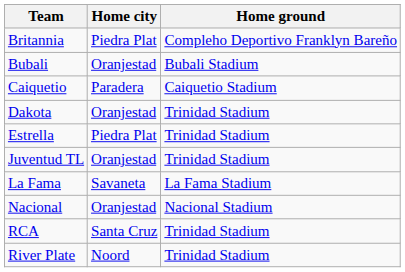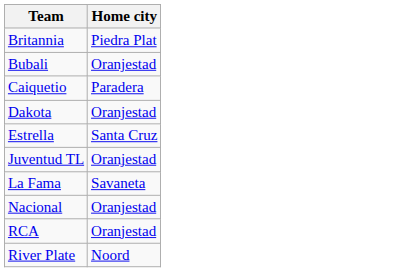 <table class="wikitable sortable">
 <tr>
 <th>Team</th>
 <th>Home city</th>
-<th>Home ground</th>
 </tr>
 <tr>
 <td><a href='#'>Britannia</a></td>
 <td><a href='#'>Piedra Plat</a></td>
-<td><a href='#'>Compleho Deportivo Franklyn Bareño</a></td>
 </tr>
 <tr>
 <td><a href='#'>Bubali</a></td>
 <td><a href='#'>Oranjestad</a></td>
-<td><a href='#'>Bubali Stadium</a></td>
 </tr>
 <tr>
 <td><a href='#'>Caiquetio</a></td>
 <td><a href='#'>Paradera</a></td>
-<td><a href='#'>Caiquetio Stadium</a></td>
 </tr>
 <tr>
 <td><a href='#'>Dakota</a></td>
 <td><a href='#'>Oranjestad</a></td>
-<td><a href='#'>Trinidad Stadium</a></td>
 </tr>
 <tr>
 <td><a href='#'>Estrella</a></td>
-<td><a href='#'>Piedra Plat</a></td>
-<td><a href='#'>Trinidad Stadium</a></td>
+<td><a href='#'>Santa Cruz</a></td>
 </tr>
 <tr>
 <td><a href='#'>Juventud TL</a></td>
 <td><a href='#'>Oranjestad</a></td>
-<td><a href='#'>Trinidad Stadium</a></td>
 </tr>
 <tr>
 <td><a href='#'>La Fama</a></td>
 <td><a href='#'>Savaneta</a></td>
-<td><a href='#'>La Fama Stadium</a></td>
 </tr>
 <tr>
 <td><a href='#'>Nacional</a></td>
 <td><a href='#'>Oranjestad</a></td>
-<td><a href='#'>Nacional Stadium</a></td>
 </tr>
 <tr>
 <td><a href='#'>RCA</a></td>
-<td><a href='#'>Santa Cruz</a></td>
-<td><a href='#'>Trinidad Stadium</a></td>
+<td><a href='#'>Oranjestad</a></td>
 </tr>
 <tr>
 <td><a href='#'>River Plate</a></td>
 <td><a href='#'>Noord</a></td>
-<td><a href='#'>Trinidad Stadium</a></td>
 </tr>
 </table>
